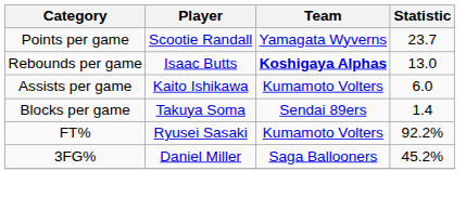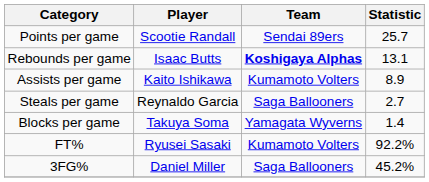 <table class="wikitable" style="text-align:center">
 <tr>
 <th>Category</th>
 <th>Player</th>
 <th>Team</th>
 <th>Statistic</th>
 </tr>
 <tr>
 <td>Points per game</td>
 <td><a href='#'>Scootie Randall</a></td>
-<td><a href='#'>Yamagata Wyverns</a></td>
-<td>23.7</td>
+<td><a href='#'>Sendai 89ers</a></td>
+<td>25.7</td>
 </tr>
 <tr>
 <td>Rebounds per game</td>
 <td><a href='#'>Isaac Butts</a></td>
 <td><strong><a href='#'>Koshigaya Alphas</a></strong></td>
-<td>13.0</td>
+<td>13.1</td>
 </tr>
 <tr>
 <td>Assists per game</td>
 <td><a href='#'>Kaito Ishikawa</a></td>
 <td><a href='#'>Kumamoto Volters</a></td>
-<td>6.0</td>
+<td>8.9</td>
+</tr>
+<tr>
+<td>Steals per game</td>
+<td>Reynaldo Garcia</td>
+<td><a href='#'>Saga Ballooners</a></td>
+<td>2.7</td>
 </tr>
 <tr>
 <td>Blocks per game</td>
 <td><a href='#'>Takuya Soma</a></td>
-<td><a href='#'>Sendai 89ers</a></td>
+<td><a href='#'>Yamagata Wyverns</a></td>
 <td>1.4</td>
 </tr>
 <tr>
 <td>FT%</td>
 <td><a href='#'>Ryusei Sasaki</a></td>
 <td><a href='#'>Kumamoto Volters</a></td>
 <td>92.2%</td>
 </tr>
 <tr>
 <td>3FG%</td>
 <td><a href='#'>Daniel Miller</a></td>
 <td><a href='#'>Saga Ballooners</a></td>
 <td>45.2%</td>
 </tr>
 <tr>
 </tr>
 </table>
